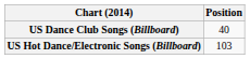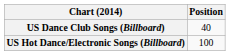 <table class="wikitable sortable plainrowheaders">
 <tr>
 <th>Chart (2014)</th>
 <th>Position</th>
 </tr>
 <tr>
 <th scope="row">US Dance Club Songs (<em>Billboard</em>)</th>
 <td style="text-align:center">40</td>
 </tr>
 <tr>
 <th scope="row">US Hot Dance/Electronic Songs (<em>Billboard</em>)</th>
-<td style="text-align:center">103</td>
+<td style="text-align:center">100</td>
 </tr>
 </table>
